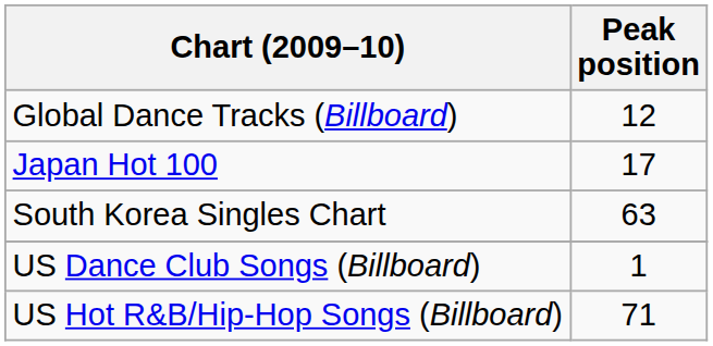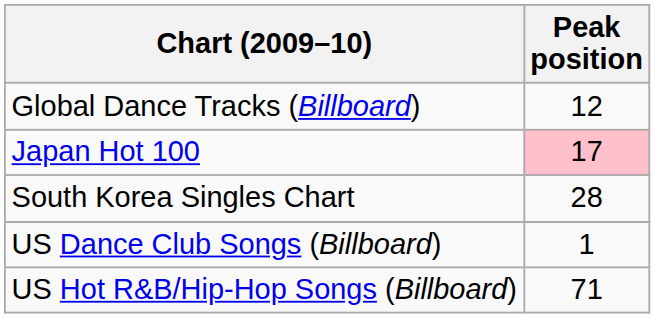 <table class="wikitable sortable">
 <tr>
 <th align="center">Chart (2009–10)</th>
 <th align="center">Peak<br>position</th>
 </tr>
 <tr>
 <td>Global Dance Tracks (<em><a href='#'>Billboard</a></em>)</td>
 <td align="center">12</td>
 </tr>
 <tr>
 <td><a href='#'>Japan Hot 100</a></td>
-<td align="center">17</td>
+<td align="center" style="background: pink;">17</td>
 </tr>
 <tr>
 <td>South Korea Singles Chart</td>
-<td style="text-align:center;">63</td>
+<td style="text-align:center;">28</td>
 </tr>
 <tr>
 </tr>
 <tr>
 <td>US <a href='#'>Dance Club Songs</a> (<em>Billboard</em>)</td>
 <td align="center">1</td>
 </tr>
 <tr>
 <td>US <a href='#'>Hot R&B/Hip-Hop Songs</a> (<em>Billboard</em>)</td>
 <td align="center">71</td>
 </tr>
 </table>
